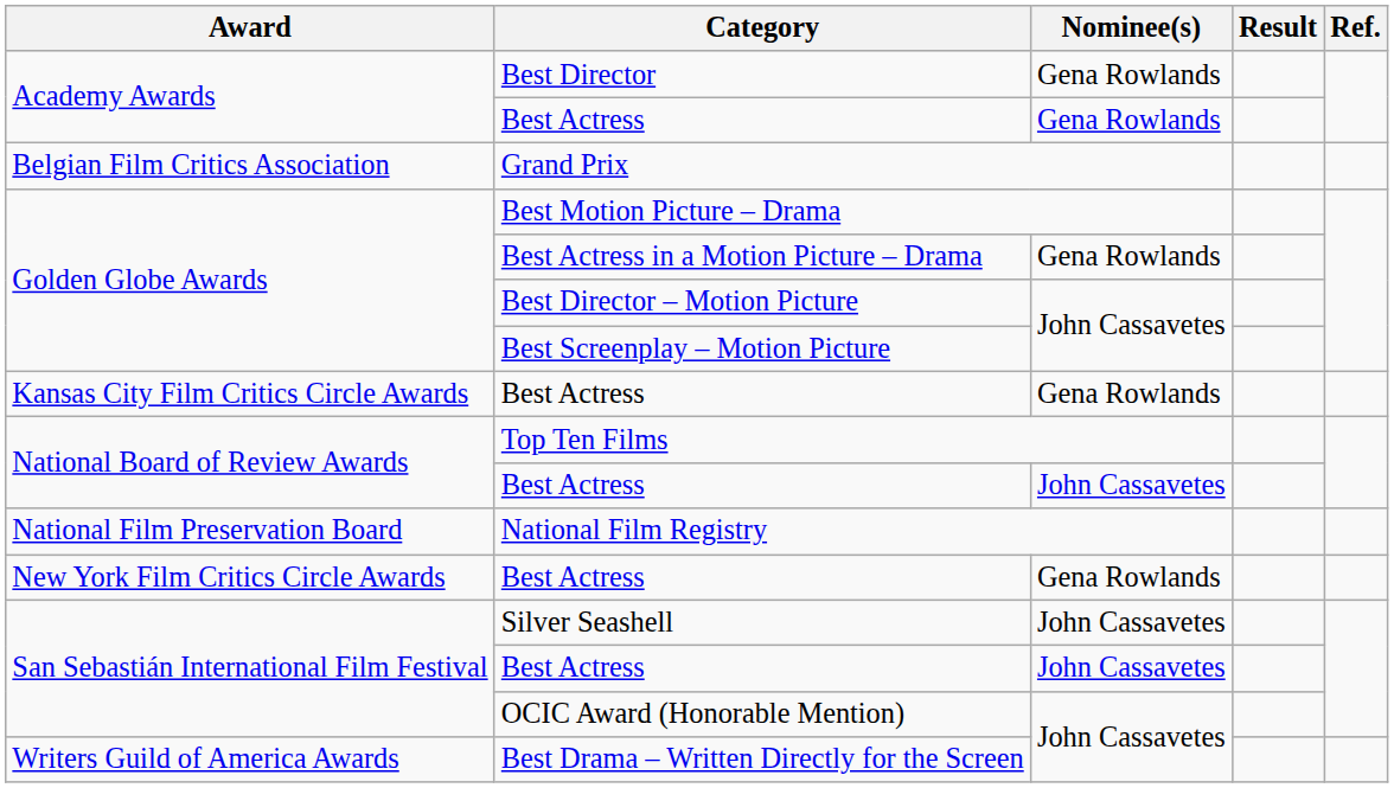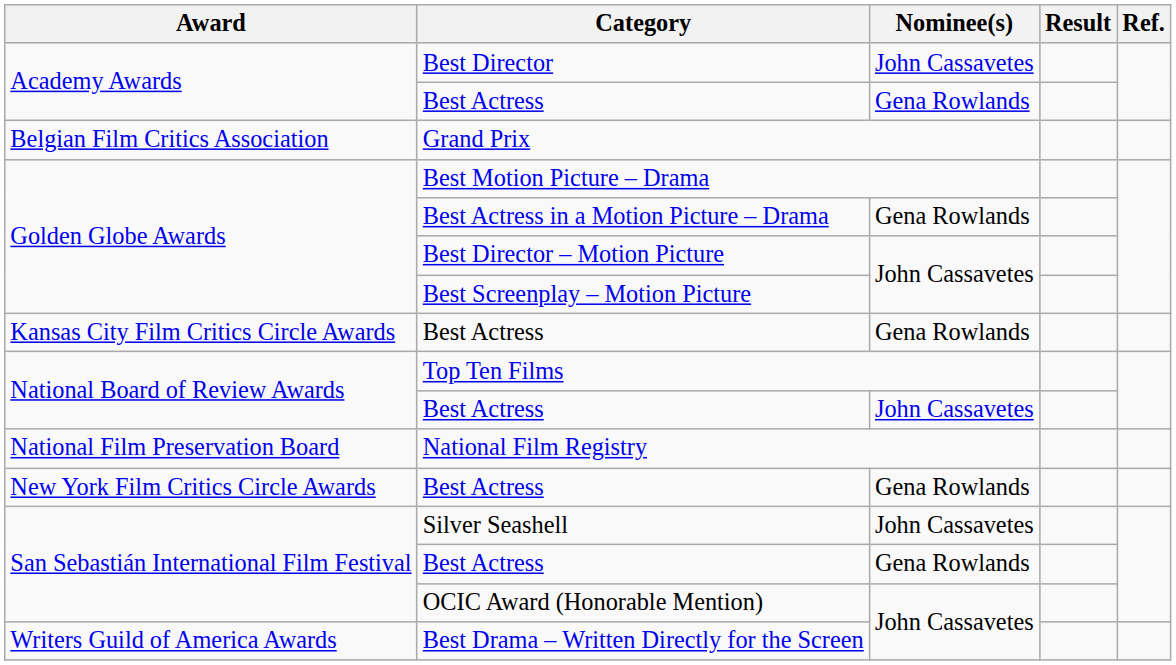 <table class="wikitable plainrowheaders">
 <tr>
 <th>Award</th>
 <th>Category</th>
 <th>Nominee(s)</th>
 <th>Result</th>
 <th>Ref.</th>
 </tr>
 <tr>
 <td rowspan="2"><a href='#'>Academy Awards</a></td>
 <td><a href='#'>Best Director</a></td>
-<td>Gena Rowlands</td>
+<td><a href='#'>John Cassavetes</a></td>
 <td></td>
 <td align="center" rowspan="2"></td>
 </tr>
 <tr>
 <td><a href='#'>Best Actress</a></td>
 <td><a href='#'>Gena Rowlands</a></td>
 <td></td>
 </tr>
 <tr>
 <td><a href='#'>Belgian Film Critics Association</a></td>
 <td colspan="2"><a href='#'>Grand Prix</a></td>
 <td></td>
 <td align="center"></td>
 </tr>
 <tr>
 <td rowspan="4"><a href='#'>Golden Globe Awards</a></td>
 <td colspan="2"><a href='#'>Best Motion Picture – Drama</a></td>
 <td></td>
 <td align="center" rowspan="4"></td>
 </tr>
 <tr>
 <td><a href='#'>Best Actress in a Motion Picture – Drama</a></td>
 <td>Gena Rowlands</td>
 <td></td>
 </tr>
 <tr>
 <td><a href='#'>Best Director – Motion Picture</a></td>
 <td rowspan="2">John Cassavetes</td>
 <td></td>
 </tr>
 <tr>
 <td><a href='#'>Best Screenplay – Motion Picture</a></td>
 <td></td>
 </tr>
 <tr>
 <td><a href='#'>Kansas City Film Critics Circle Awards</a></td>
 <td>Best Actress</td>
 <td>Gena Rowlands</td>
 <td></td>
 <td align="center"></td>
 </tr>
 <tr>
 <td rowspan="2"><a href='#'>National Board of Review Awards</a></td>
 <td colspan="2"><a href='#'>Top Ten Films</a></td>
 <td></td>
 <td align="center" rowspan="2"></td>
 </tr>
 <tr>
 <td><a href='#'>Best Actress</a></td>
 <td><a href='#'>John Cassavetes</a></td>
 <td></td>
 </tr>
 <tr>
 <td><a href='#'>National Film Preservation Board</a></td>
 <td colspan="2"><a href='#'>National Film Registry</a></td>
 <td></td>
 <td align="center"></td>
 </tr>
 <tr>
 <td><a href='#'>New York Film Critics Circle Awards</a></td>
 <td><a href='#'>Best Actress</a></td>
 <td>Gena Rowlands</td>
 <td></td>
 <td align="center"></td>
 </tr>
 <tr>
 <td rowspan="3"><a href='#'>San Sebastián International Film Festival</a></td>
 <td>Silver Seashell</td>
 <td>John Cassavetes</td>
 <td></td>
 <td align="center" rowspan="3"></td>
 </tr>
 <tr>
 <td><a href='#'>Best Actress</a></td>
-<td><a href='#'>John Cassavetes</a></td>
+<td>Gena Rowlands</td>
 <td></td>
 </tr>
 <tr>
 <td>OCIC Award (Honorable Mention)</td>
 <td rowspan="2">John Cassavetes</td>
 <td></td>
 </tr>
 <tr>
 <td><a href='#'>Writers Guild of America Awards</a></td>
 <td><a href='#'>Best Drama – Written Directly for the Screen</a></td>
 <td></td>
 <td align="center"></td>
 </tr>
 </table>
